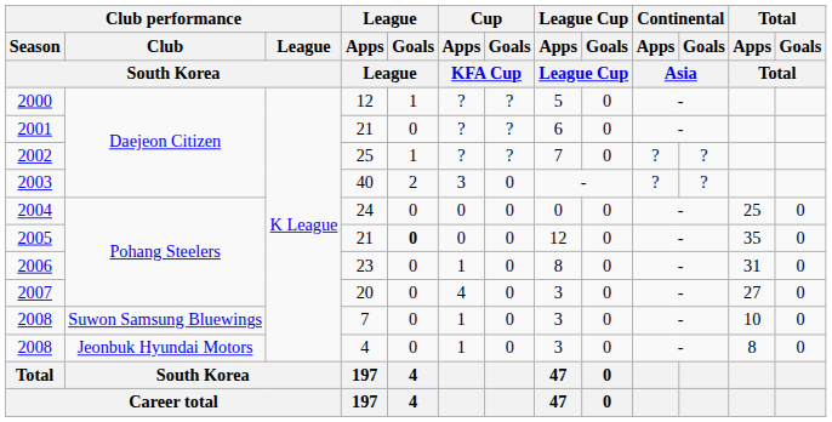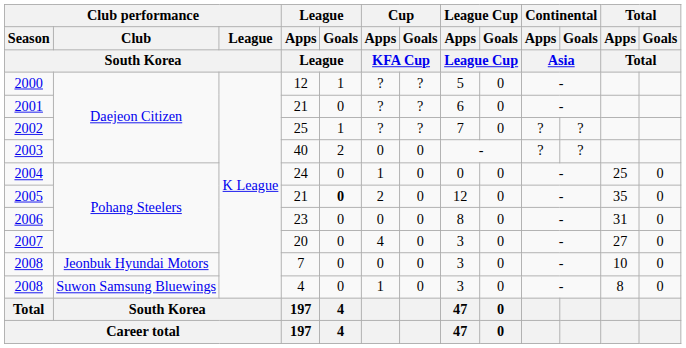 <table class="wikitable" style="text-align:center">
 <tr>
 <th colspan=3>Club performance</th>
 <th colspan=2>League</th>
 <th colspan=2>Cup</th>
 <th colspan=2>League Cup</th>
 <th colspan=2>Continental</th>
 <th colspan=2>Total</th>
 </tr>
 <tr>
 <th>Season</th>
 <th>Club</th>
 <th>League</th>
 <th>Apps</th>
 <th>Goals</th>
 <th>Apps</th>
 <th>Goals</th>
 <th>Apps</th>
 <th>Goals</th>
 <th>Apps</th>
 <th>Goals</th>
 <th>Apps</th>
 <th>Goals</th>
 </tr>
 <tr>
 <th colspan=3>South Korea</th>
 <th colspan=2>League</th>
 <th colspan=2><a href='#'>KFA Cup</a></th>
 <th colspan=2><a href='#'>League Cup</a></th>
 <th colspan=2><a href='#'>Asia</a></th>
 <th colspan=2>Total</th>
 </tr>
 <tr>
 <td><a href='#'>2000</a></td>
 <td rowspan="4"><a href='#'>Daejeon Citizen</a></td>
 <td rowspan="10"><a href='#'>K League</a></td>
 <td>12</td>
 <td>1</td>
 <td>?</td>
 <td>?</td>
 <td>5</td>
 <td>0</td>
 <td colspan="2">-</td>
 <td></td>
 <td></td>
 </tr>
 <tr>
 <td><a href='#'>2001</a></td>
 <td>21</td>
 <td>0</td>
 <td>?</td>
 <td>?</td>
 <td>6</td>
 <td>0</td>
 <td colspan="2">-</td>
 <td></td>
 <td></td>
 </tr>
 <tr>
 <td><a href='#'>2002</a></td>
 <td>25</td>
 <td>1</td>
 <td>?</td>
 <td>?</td>
 <td>7</td>
 <td>0</td>
 <td>?</td>
 <td>?</td>
 <td></td>
 <td></td>
 </tr>
 <tr>
 <td><a href='#'>2003</a></td>
 <td>40</td>
 <td>2</td>
-<td>3</td>
+<td>0</td>
 <td>0</td>
 <td colspan="2">-</td>
 <td>?</td>
 <td>?</td>
 <td></td>
 <td></td>
 </tr>
 <tr>
 <td><a href='#'>2004</a></td>
 <td rowspan="4"><a href='#'>Pohang Steelers</a></td>
 <td>24</td>
 <td>0</td>
-<td>0</td>
+<td>1</td>
 <td>0</td>
 <td>0</td>
 <td>0</td>
 <td colspan="2">-</td>
 <td>25</td>
 <td>0</td>
 </tr>
 <tr>
 <td><a href='#'>2005</a></td>
 <td>21</td>
 <td><strong>0</strong></td>
-<td>0</td>
+<td>2</td>
 <td>0</td>
 <td>12</td>
 <td>0</td>
 <td colspan="2">-</td>
 <td>35</td>
 <td>0</td>
 </tr>
 <tr>
 <td><a href='#'>2006</a></td>
 <td>23</td>
 <td>0</td>
-<td>1</td>
+<td>0</td>
 <td>0</td>
 <td>8</td>
 <td>0</td>
 <td colspan="2">-</td>
 <td>31</td>
 <td>0</td>
 </tr>
 <tr>
 <td><a href='#'>2007</a></td>
 <td>20</td>
 <td>0</td>
 <td>4</td>
 <td>0</td>
 <td>3</td>
 <td>0</td>
 <td colspan="2">-</td>
 <td>27</td>
 <td>0</td>
 </tr>
 <tr>
 <td><a href='#'>2008</a></td>
-<td><a href='#'>Suwon Samsung Bluewings</a></td>
+<td><a href='#'>Jeonbuk Hyundai Motors</a></td>
 <td>7</td>
 <td>0</td>
-<td>1</td>
+<td>0</td>
 <td>0</td>
 <td>3</td>
 <td>0</td>
 <td colspan="2">-</td>
 <td>10</td>
 <td>0</td>
 </tr>
 <tr>
 <td><a href='#'>2008</a></td>
-<td><a href='#'>Jeonbuk Hyundai Motors</a></td>
+<td><a href='#'>Suwon Samsung Bluewings</a></td>
 <td>4</td>
 <td>0</td>
 <td>1</td>
 <td>0</td>
 <td>3</td>
 <td>0</td>
 <td colspan="2">-</td>
 <td>8</td>
 <td>0</td>
 </tr>
 <tr>
 <th>Total</th>
 <th colspan=2>South Korea</th>
 <th>197</th>
 <th>4</th>
 <th></th>
 <th></th>
 <th>47</th>
 <th>0</th>
 <th></th>
 <th></th>
 <th></th>
 <th></th>
 </tr>
 <tr>
 <th colspan=3>Career total</th>
 <th>197</th>
 <th>4</th>
 <th></th>
 <th></th>
 <th>47</th>
 <th>0</th>
 <th></th>
 <th></th>
 <th></th>
 <th></th>
 </tr>
 </table>
